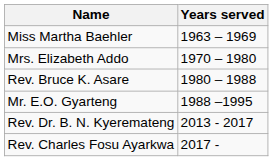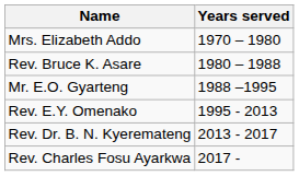 <table class="wikitable">
 <tr>
 <th>Name</th>
 <th>Years served</th>
-</tr>
-<tr>
-<td>Miss Martha Baehler</td>
-<td>1963 – 1969</td>
 </tr>
 <tr>
 <td>Mrs. Elizabeth Addo</td>
 <td>1970 – 1980</td>
 </tr>
 <tr>
 <td>Rev. Bruce K. Asare</td>
 <td>1980 – 1988</td>
 </tr>
 <tr>
 <td>Mr. E.O. Gyarteng</td>
 <td>1988 –1995</td>
 </tr>
 <tr>
+<td>Rev. E.Y. Omenako</td>
+<td>1995 - 2013</td>
+</tr>
+<tr>
 <td>Rev. Dr. B. N. Kyeremateng</td>
 <td>2013 - 2017</td>
 </tr>
 <tr>
 <td>Rev. Charles Fosu Ayarkwa</td>
 <td>2017 -</td>
 </tr>
 </table>
